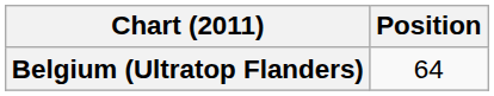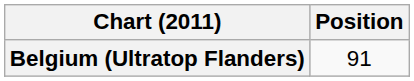 <table class="wikitable plainrowheaders" style="text-align:center">
 <tr>
 <th scope="col">Chart (2011)</th>
 <th scope="col">Position</th>
 </tr>
 <tr>
 <th scope="row">Belgium (Ultratop Flanders)</th>
-<td>64</td>
+<td>91</td>
 </tr>
 </table>
